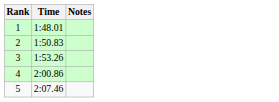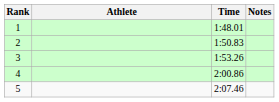 <table class="wikitable" style="text-align:center">
 <tr>
 <th>Rank</th>
+<th Style="width:18em">Athlete</th>
 <th>Time</th>
 <th>Notes</th>
 </tr>
 <tr style="background:#cfc">
 <td>1</td>
+<td style="text-align:left"></td>
 <td>1:48.01</td>
 <td></td>
 </tr>
 <tr style="background:#cfc">
 <td>2</td>
+<td style="text-align:left"></td>
 <td>1:50.83</td>
 <td></td>
 </tr>
 <tr style="background:#cfc">
 <td>3</td>
+<td style="text-align:left"></td>
 <td>1:53.26</td>
 <td></td>
 </tr>
 <tr style="background:#cfc">
 <td>4</td>
+<td style="text-align:left"></td>
 <td>2:00.86</td>
 <td></td>
 </tr>
 <tr>
 <td>5</td>
+<td style="text-align:left"></td>
 <td>2:07.46</td>
 <td></td>
 </tr>
 </table>
